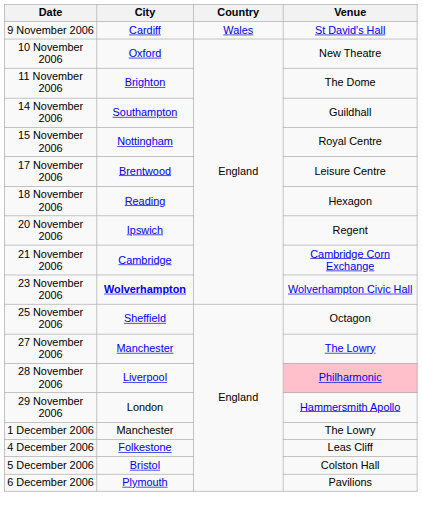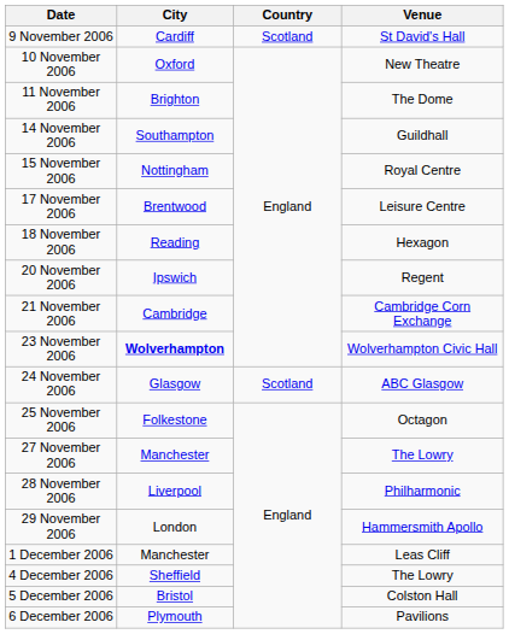 <table class="wikitable" style="text-align:center">
 <tr>
 <th width="150">Date</th>
 <th width="140">City</th>
 <th width="150">Country</th>
 <th width="220">Venue</th>
 </tr>
 <tr>
 <td>9 November 2006</td>
 <td><a href='#'>Cardiff</a></td>
-<td><a href='#'>Wales</a></td>
+<td><a href='#'>Scotland</a></td>
 <td><a href='#'>St David's Hall</a></td>
 </tr>
 <tr>
 <td>10 November 2006</td>
 <td><a href='#'>Oxford</a></td>
 <td rowspan="9">England</td>
 <td>New Theatre</td>
 </tr>
 <tr>
 <td>11 November 2006</td>
 <td><a href='#'>Brighton</a></td>
 <td>The Dome</td>
 </tr>
 <tr>
 <td>14 November 2006</td>
 <td><a href='#'>Southampton</a></td>
 <td>Guildhall</td>
 </tr>
 <tr>
 <td>15 November 2006</td>
 <td><a href='#'>Nottingham</a></td>
 <td>Royal Centre</td>
 </tr>
 <tr>
 <td>17 November 2006</td>
 <td><a href='#'>Brentwood</a></td>
 <td>Leisure Centre</td>
 </tr>
 <tr>
 <td>18 November 2006</td>
 <td><a href='#'>Reading</a></td>
 <td>Hexagon</td>
 </tr>
 <tr>
 <td>20 November 2006</td>
 <td><a href='#'>Ipswich</a></td>
 <td>Regent</td>
 </tr>
 <tr>
 <td>21 November 2006</td>
 <td><a href='#'>Cambridge</a></td>
 <td><a href='#'>Cambridge Corn Exchange</a></td>
 </tr>
 <tr>
 <td>23 November 2006</td>
 <td><strong><a href='#'>Wolverhampton</a></strong></td>
 <td><a href='#'>Wolverhampton Civic Hall</a></td>
 </tr>
 <tr>
+<td>24 November 2006</td>
+<td><a href='#'>Glasgow</a></td>
+<td><a href='#'>Scotland</a></td>
+<td><a href='#'>ABC Glasgow</a></td>
+</tr>
+<tr>
 <td>25 November 2006</td>
-<td><a href='#'>Sheffield</a></td>
+<td><a href='#'>Folkestone</a></td>
 <td rowspan="8">England</td>
 <td>Octagon</td>
 </tr>
 <tr>
 <td>27 November 2006</td>
 <td><a href='#'>Manchester</a></td>
 <td><a href='#'>The Lowry</a></td>
 </tr>
 <tr>
 <td>28 November 2006</td>
 <td><a href='#'>Liverpool</a></td>
-<td style="background: pink;"><a href='#'>Philharmonic</a></td>
+<td><a href='#'>Philharmonic</a></td>
 </tr>
 <tr>
 <td>29 November 2006</td>
 <td>London</td>
 <td><a href='#'>Hammersmith Apollo</a></td>
 </tr>
 <tr>
 <td>1 December 2006</td>
 <td>Manchester</td>
-<td>The Lowry</td>
+<td>Leas Cliff</td>
 </tr>
 <tr>
 <td>4 December 2006</td>
-<td><a href='#'>Folkestone</a></td>
-<td>Leas Cliff</td>
+<td><a href='#'>Sheffield</a></td>
+<td>The Lowry</td>
 </tr>
 <tr>
 <td>5 December 2006</td>
 <td><a href='#'>Bristol</a></td>
 <td>Colston Hall</td>
 </tr>
 <tr>
 <td>6 December 2006</td>
 <td><a href='#'>Plymouth</a></td>
 <td>Pavilions</td>
 </tr>
 </table>
